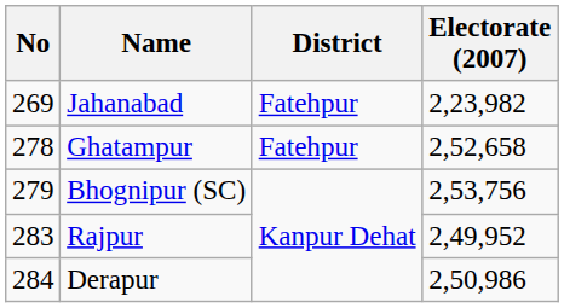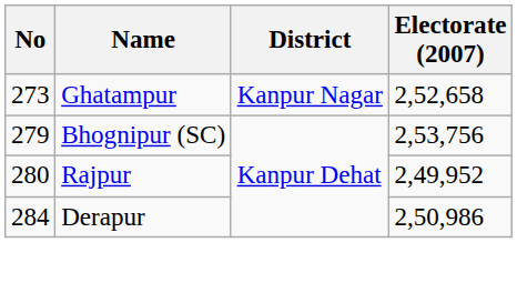 <table class="wikitable">
 <tr>
 <th>No</th>
 <th>Name</th>
 <th>District</th>
 <th>Electorate<br>(2007)</th>
 </tr>
 <tr>
-<td>269</td>
-<td><a href='#'>Jahanabad</a></td>
-<td><a href='#'>Fatehpur</a></td>
-<td>2,23,982</td>
-</tr>
-<tr>
-<td>278</td>
+<td>273</td>
 <td><a href='#'>Ghatampur</a></td>
-<td><a href='#'>Fatehpur</a></td>
+<td><a href='#'>Kanpur Nagar</a></td>
 <td>2,52,658</td>
 </tr>
 <tr>
 <td>279</td>
 <td><a href='#'>Bhognipur</a> (SC)</td>
 <td rowspan="3"><a href='#'>Kanpur Dehat</a></td>
 <td>2,53,756</td>
 </tr>
 <tr>
-<td>283</td>
+<td>280</td>
 <td><a href='#'>Rajpur</a></td>
 <td>2,49,952</td>
 </tr>
 <tr>
 <td>284</td>
 <td>Derapur</td>
 <td>2,50,986</td>
 </tr>
 </table>
